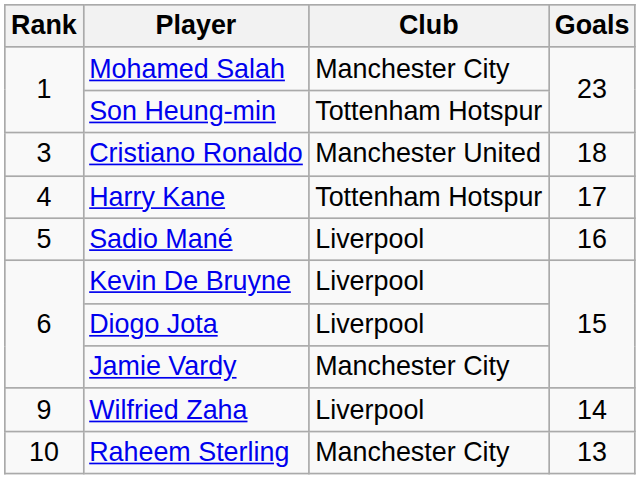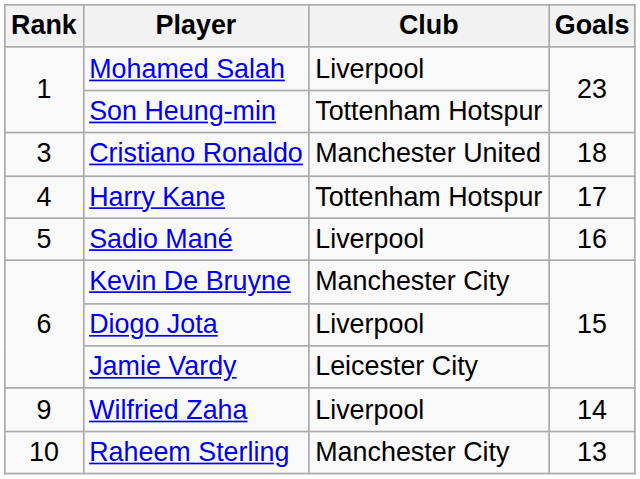 <table class="wikitable" style="text-align:center">
 <tr>
 <th>Rank</th>
 <th>Player</th>
 <th>Club</th>
 <th>Goals</th>
 </tr>
 <tr>
 <td rowspan=2>1</td>
 <td align="left"> <a href='#'>Mohamed Salah</a></td>
-<td align="left">Manchester City</td>
+<td align="left">Liverpool</td>
 <td rowspan=2>23</td>
 </tr>
 <tr>
 <td align="left"> <a href='#'>Son Heung-min</a></td>
 <td align="left">Tottenham Hotspur</td>
 </tr>
 <tr>
 <td>3</td>
 <td align="left"> <a href='#'>Cristiano Ronaldo</a></td>
 <td align="left">Manchester United</td>
 <td>18</td>
 </tr>
 <tr>
 <td>4</td>
 <td align="left"> <a href='#'>Harry Kane</a></td>
 <td align="left">Tottenham Hotspur</td>
 <td>17</td>
 </tr>
 <tr>
 <td>5</td>
 <td align="left"> <a href='#'>Sadio Mané</a></td>
 <td align="left">Liverpool</td>
 <td>16</td>
 </tr>
 <tr>
 <td rowspan=3>6</td>
 <td align="left"> <a href='#'>Kevin De Bruyne</a></td>
-<td align="left">Liverpool</td>
+<td align="left">Manchester City</td>
 <td rowspan=3>15</td>
 </tr>
 <tr>
 <td align="left"> <a href='#'>Diogo Jota</a></td>
 <td align="left">Liverpool</td>
 </tr>
 <tr>
 <td align="left"> <a href='#'>Jamie Vardy</a></td>
-<td align="left">Manchester City</td>
+<td align="left">Leicester City</td>
 </tr>
 <tr>
 <td>9</td>
 <td align="left"> <a href='#'>Wilfried Zaha</a></td>
 <td align="left">Liverpool</td>
 <td>14</td>
 </tr>
 <tr>
 <td>10</td>
 <td align="left"> <a href='#'>Raheem Sterling</a></td>
 <td align="left">Manchester City</td>
 <td>13</td>
 </tr>
 </table>
